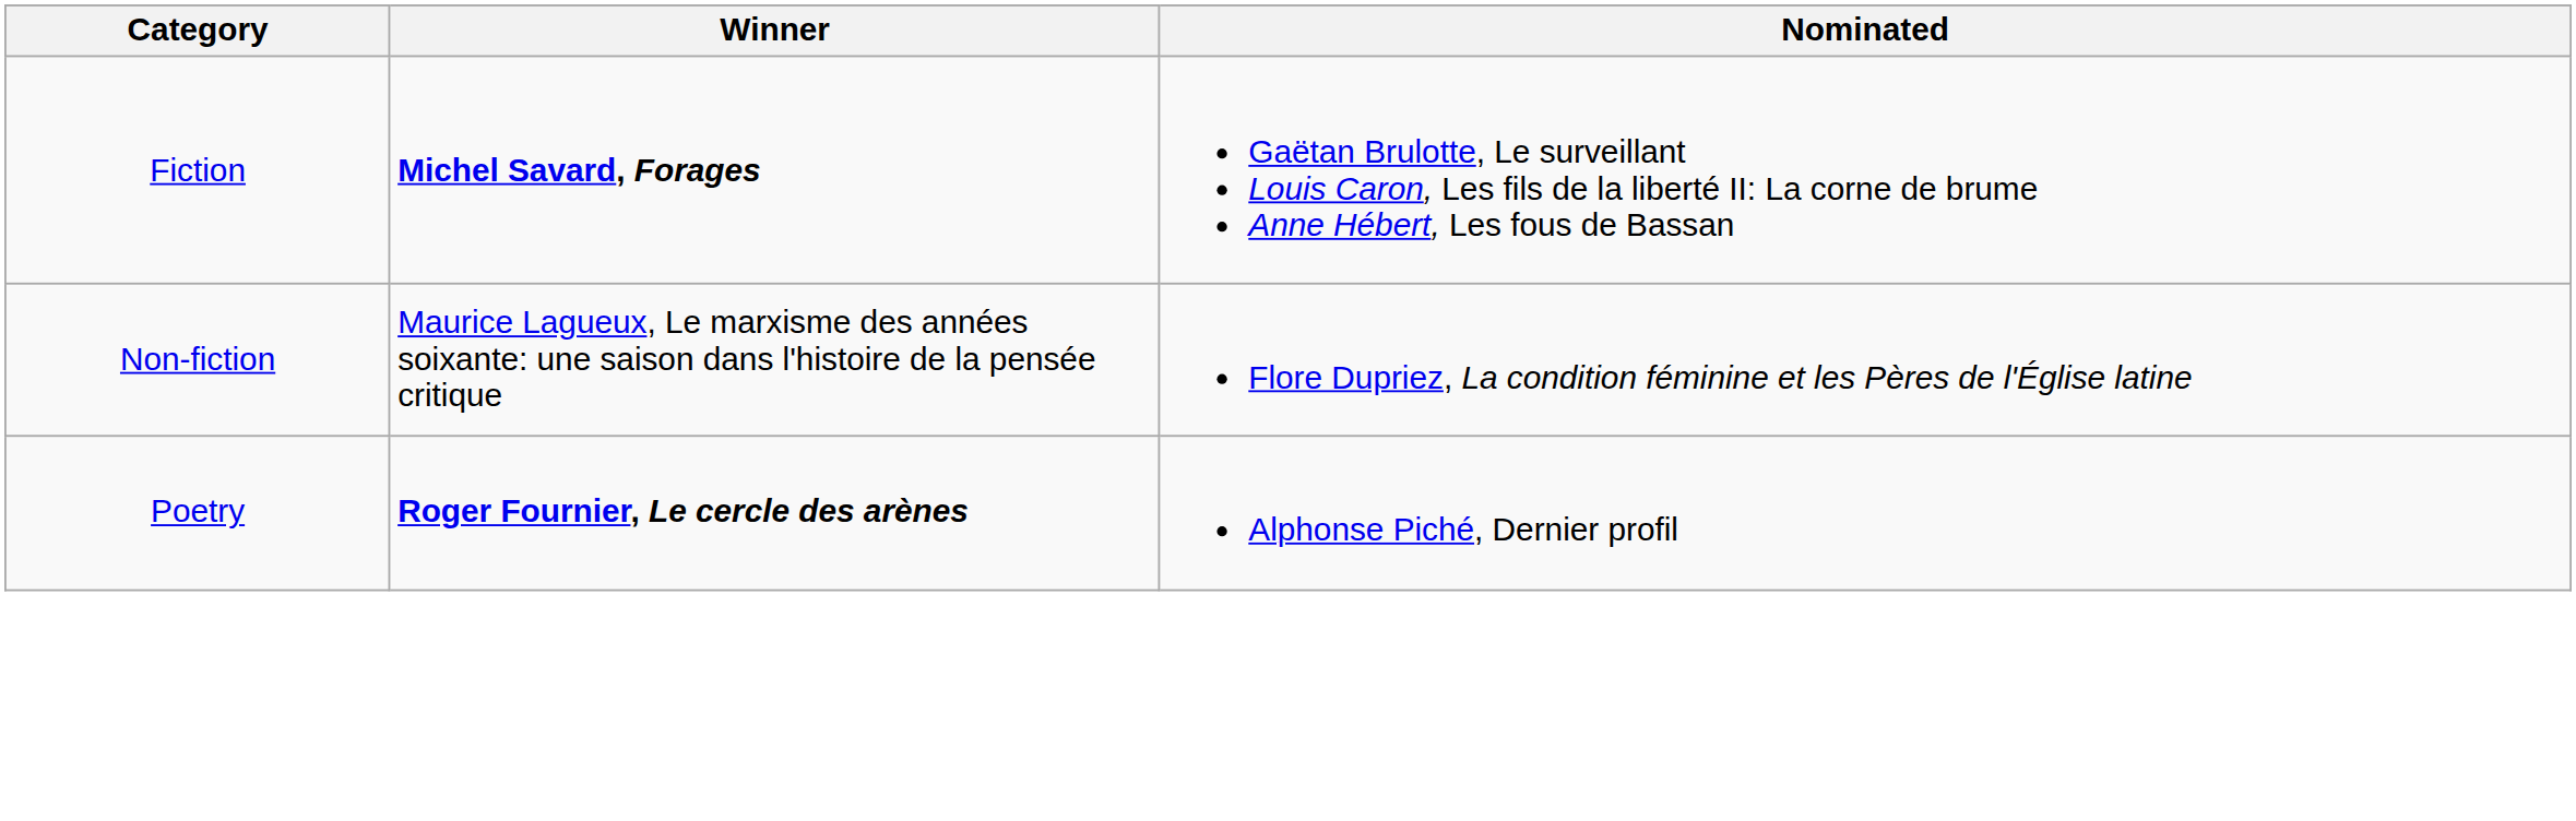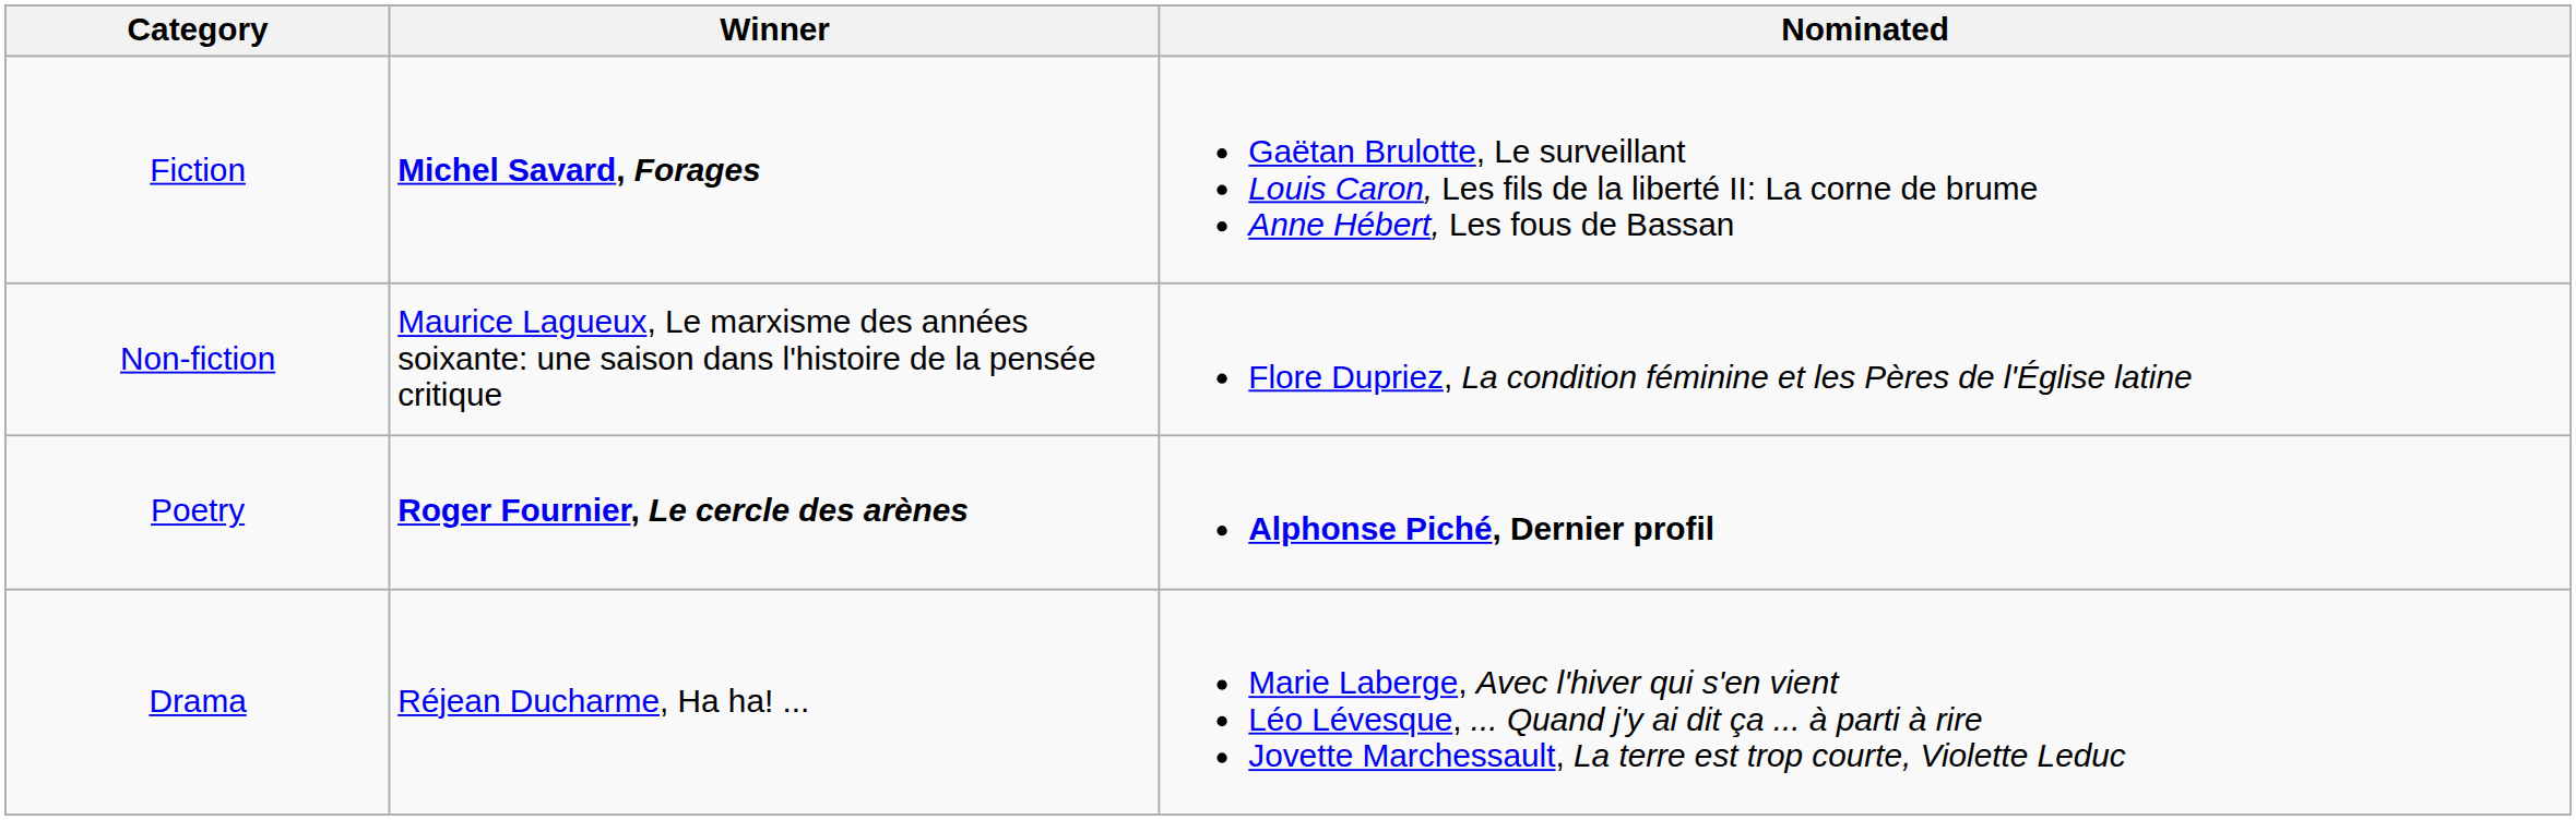 <table class="wikitable" width="100%">
 <tr>
 <th width=15%>Category</th>
 <th width=30%>Winner</th>
 <th width=55%>Nominated</th>
 </tr>
 <tr>
 <td align="center"><a href='#'>Fiction</a></td>
 <td> <strong><a href='#'>Michel Savard</a>, <em>Forages<strong><em></td>
 <td><br><ul><li><a href='#'>Gaëtan Brulotte</a>, </em>Le surveillant<em></li><li><a href='#'>Louis Caron</a>, </em>Les fils de la liberté II:  La corne de brume<em></li><li><a href='#'>Anne Hébert</a>, </em>Les fous de Bassan<em></li></ul></td>
 </tr>
 <tr>
 <td align="center"><a href='#'>Non-fiction</a></td>
 <td> </strong><a href='#'>Maurice Lagueux</a>, </em>Le marxisme des années soixante: une saison dans l'histoire de la pensée critique</em></strong></td>
 <td><br><ul><li><a href='#'>Flore Dupriez</a>, <em>La condition féminine et les Pères de l'Église latine</em></li></ul></td>
 </tr>
 <tr>
 <td align="center"><a href='#'>Poetry</a></td>
 <td> <strong><a href='#'>Roger Fournier</a>, <em>Le cercle des arènes<strong><em></td>
-<td><br><ul><li><a href='#'>Alphonse Piché</a>, </em>Dernier profil<em></li></ul></td>
+<td><strong><br><ul><li><a href='#'>Alphonse Piché</a>, </em>Dernier profil<em></li></ul></strong></td>
+</tr>
+<tr>
+<td align="center"><a href='#'>Drama</a></td>
+<td> </strong><a href='#'>Réjean Ducharme</a>, </em>Ha ha! ...</em></strong></td>
+<td><br><ul><li><a href='#'>Marie Laberge</a>, <em>Avec l'hiver qui s'en vient</em></li><li><a href='#'>Léo Lévesque</a>, <em>... Quand j'y ai dit ça ... à parti à rire</em></li><li><a href='#'>Jovette Marchessault</a>, <em>La terre est trop courte, Violette Leduc</em></li></ul></td>
 </tr>
 </table>
